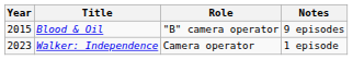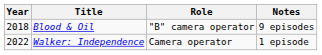 <table class="wikitable">
 <tr>
 <th>Year</th>
 <th>Title</th>
 <th>Role</th>
 <th>Notes</th>
 </tr>
 <tr>
-<td>2015</td>
+<td>2018</td>
 <td><em><a href='#'>Blood & Oil</a></em></td>
 <td>"B" camera operator</td>
 <td>9 episodes</td>
 </tr>
 <tr>
-<td>2023</td>
+<td>2022</td>
 <td><em><a href='#'>Walker: Independence</a></em></td>
 <td>Camera operator</td>
 <td>1 episode</td>
 </tr>
 </table>
